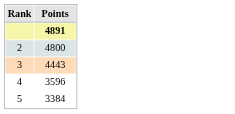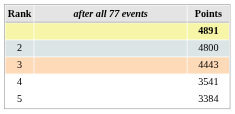 <table cellspacing="1" cellpadding="3" style="border:1px solid #AAAAAA;font-size:86%">
 <tr style="background-color: #E4E4E4;">
 <th style="border-bottom:1px solid #AAAAAA; width: 10px;">Rank</th>
+<th style="border-bottom:1px solid #AAAAAA; width: 200px;"><em>after all 77 events</em></th>
 <th style="border-bottom:1px solid #AAAAAA; width: 50px;">Points</th>
 </tr>
 <tr style="background:#f7f6a8;">
 <td align=center></td>
+<td><strong></strong></td>
 <td align=center><strong>4891</strong></td>
 </tr>
 <tr style="background:#dce5e5;">
 <td align=center>2</td>
+<td></td>
 <td align=center>4800</td>
 </tr>
 <tr style="background:#ffdab9;">
 <td align=center>3</td>
+<td></td>
 <td align=center>4443</td>
 </tr>
 <tr>
 <td align=center>4</td>
-<td align=center>3596</td>
+<td></td>
+<td align=center>3541</td>
 </tr>
 <tr>
 <td align=center>5</td>
+<td></td>
 <td align=center>3384</td>
 </tr>
 </table>
